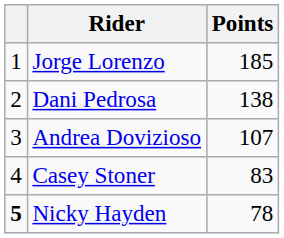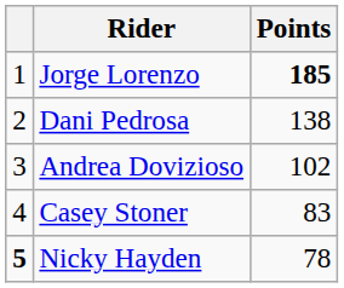 <table class="wikitable" style="font-size: 95%;">
 <tr>
 <th></th>
 <th>Rider</th>
 <th>Points</th>
 </tr>
 <tr>
 <td align=center>1</td>
 <td> <a href='#'>Jorge Lorenzo</a></td>
-<td align=right>185</td>
+<td align=right><strong>185</strong></td>
 </tr>
 <tr>
 <td align=center>2</td>
 <td> <a href='#'>Dani Pedrosa</a></td>
 <td align=right>138</td>
 </tr>
 <tr>
 <td align=center>3</td>
 <td> <a href='#'>Andrea Dovizioso</a></td>
-<td align=right>107</td>
+<td align=right>102</td>
 </tr>
 <tr>
 <td align=center>4</td>
 <td> <a href='#'>Casey Stoner</a></td>
 <td align=right>83</td>
 </tr>
 <tr>
 <td align=center><strong>5</strong></td>
 <td> <a href='#'>Nicky Hayden</a></td>
 <td align=right>78</td>
 </tr>
 </table>
